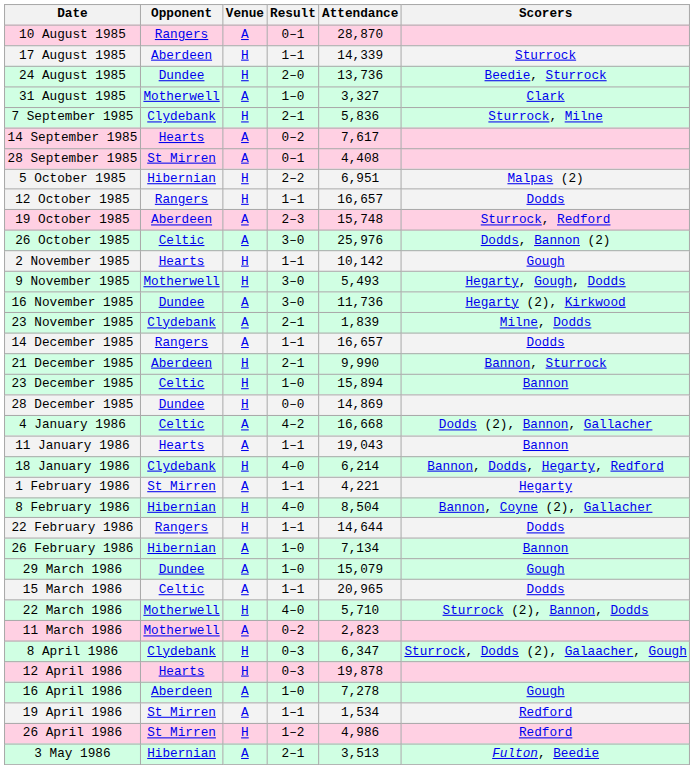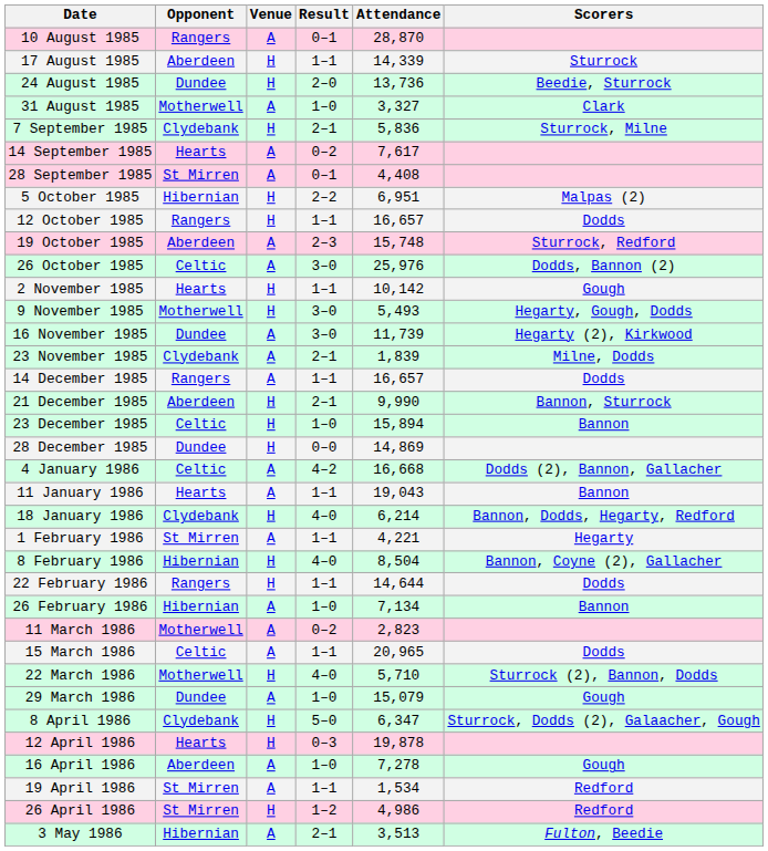 <table class="wikitable sortable" style="font-size:95%; text-align:center">
 <tr>
 <th>Date</th>
 <th>Opponent</th>
 <th>Venue</th>
 <th>Result</th>
 <th>Attendance</th>
 <th>Scorers</th>
 </tr>
 <tr bgcolor = "#ffd0e3">
 <td>10 August 1985</td>
 <td><a href='#'>Rangers</a></td>
 <td><a href='#'>A</a></td>
 <td>0–1</td>
 <td>28,870</td>
 <td></td>
 </tr>
 <tr bgcolor = "#f3f3f3">
 <td>17 August 1985</td>
 <td><a href='#'>Aberdeen</a></td>
 <td><a href='#'>H</a></td>
 <td>1–1</td>
 <td>14,339</td>
 <td><a href='#'>Sturrock</a></td>
 </tr>
 <tr bgcolor = "#d0ffe3">
 <td>24 August 1985</td>
 <td><a href='#'>Dundee</a></td>
 <td><a href='#'>H</a></td>
 <td>2–0</td>
 <td>13,736</td>
 <td><a href='#'>Beedie</a>, <a href='#'>Sturrock</a></td>
 </tr>
 <tr bgcolor = "#d0ffe3">
 <td>31 August 1985</td>
 <td><a href='#'>Motherwell</a></td>
 <td><a href='#'>A</a></td>
 <td>1–0</td>
 <td>3,327</td>
 <td><a href='#'>Clark</a></td>
 </tr>
 <tr bgcolor = "#d0ffe3">
 <td>7 September 1985</td>
 <td><a href='#'>Clydebank</a></td>
 <td><a href='#'>H</a></td>
 <td>2–1</td>
 <td>5,836</td>
 <td><a href='#'>Sturrock</a>, <a href='#'>Milne</a></td>
 </tr>
 <tr bgcolor = "#ffd0e3">
 <td>14 September 1985</td>
 <td><a href='#'>Hearts</a></td>
 <td><a href='#'>A</a></td>
 <td>0–2</td>
 <td>7,617</td>
 <td></td>
 </tr>
 <tr bgcolor = "#ffd0e3">
 <td>28 September 1985</td>
 <td><a href='#'>St Mirren</a></td>
 <td><a href='#'>A</a></td>
 <td>0–1</td>
 <td>4,408</td>
 <td></td>
 </tr>
 <tr bgcolor = "#f3f3f3">
 <td>5 October 1985</td>
 <td><a href='#'>Hibernian</a></td>
 <td><a href='#'>H</a></td>
 <td>2–2</td>
 <td>6,951</td>
 <td><a href='#'>Malpas</a> (2)</td>
 </tr>
 <tr bgcolor = "#f3f3f3">
 <td>12 October 1985</td>
 <td><a href='#'>Rangers</a></td>
 <td><a href='#'>H</a></td>
 <td>1–1</td>
 <td>16,657</td>
 <td><a href='#'>Dodds</a></td>
 </tr>
 <tr bgcolor = "#ffd0e3">
 <td>19 October 1985</td>
 <td><a href='#'>Aberdeen</a></td>
 <td><a href='#'>A</a></td>
 <td>2–3</td>
 <td>15,748</td>
 <td><a href='#'>Sturrock</a>, <a href='#'>Redford</a></td>
 </tr>
 <tr bgcolor = "#d0ffe3">
 <td>26 October 1985</td>
 <td><a href='#'>Celtic</a></td>
 <td><a href='#'>A</a></td>
 <td>3–0</td>
 <td>25,976</td>
 <td><a href='#'>Dodds</a>, <a href='#'>Bannon</a> (2)</td>
 </tr>
 <tr bgcolor = "#f3f3f3">
 <td>2 November 1985</td>
 <td><a href='#'>Hearts</a></td>
 <td><a href='#'>H</a></td>
 <td>1–1</td>
 <td>10,142</td>
 <td><a href='#'>Gough</a></td>
 </tr>
 <tr bgcolor = "#d0ffe3">
 <td>9 November 1985</td>
 <td><a href='#'>Motherwell</a></td>
 <td><a href='#'>H</a></td>
 <td>3–0</td>
 <td>5,493</td>
 <td><a href='#'>Hegarty</a>, <a href='#'>Gough</a>, <a href='#'>Dodds</a></td>
 </tr>
 <tr bgcolor = "#d0ffe3">
 <td>16 November 1985</td>
 <td><a href='#'>Dundee</a></td>
 <td><a href='#'>A</a></td>
 <td>3–0</td>
-<td>11,736</td>
+<td>11,739</td>
 <td><a href='#'>Hegarty</a> (2), <a href='#'>Kirkwood</a></td>
 </tr>
 <tr bgcolor = "#d0ffe3">
 <td>23 November 1985</td>
 <td><a href='#'>Clydebank</a></td>
 <td><a href='#'>A</a></td>
 <td>2–1</td>
 <td>1,839</td>
 <td><a href='#'>Milne</a>, <a href='#'>Dodds</a></td>
 </tr>
 <tr bgcolor = "#f3f3f3">
 <td>14 December 1985</td>
 <td><a href='#'>Rangers</a></td>
 <td><a href='#'>A</a></td>
 <td>1–1</td>
 <td>16,657</td>
 <td><a href='#'>Dodds</a></td>
 </tr>
 <tr bgcolor = "#d0ffe3">
 <td>21 December 1985</td>
 <td><a href='#'>Aberdeen</a></td>
 <td><a href='#'>H</a></td>
 <td>2–1</td>
 <td>9,990</td>
 <td><a href='#'>Bannon</a>, <a href='#'>Sturrock</a></td>
 </tr>
 <tr bgcolor = "#d0ffe3">
 <td>23 December 1985</td>
 <td><a href='#'>Celtic</a></td>
 <td><a href='#'>H</a></td>
 <td>1–0</td>
 <td>15,894</td>
 <td><a href='#'>Bannon</a></td>
 </tr>
 <tr bgcolor = "#f3f3f3">
 <td>28 December 1985</td>
 <td><a href='#'>Dundee</a></td>
 <td><a href='#'>H</a></td>
 <td>0–0</td>
 <td>14,869</td>
 <td></td>
 </tr>
 <tr bgcolor = "#d0ffe3">
 <td>4 January 1986</td>
 <td><a href='#'>Celtic</a></td>
 <td><a href='#'>A</a></td>
 <td>4–2</td>
 <td>16,668</td>
 <td><a href='#'>Dodds</a> (2), <a href='#'>Bannon</a>, <a href='#'>Gallacher</a></td>
 </tr>
 <tr bgcolor = "#f3f3f3">
 <td>11 January 1986</td>
 <td><a href='#'>Hearts</a></td>
 <td><a href='#'>A</a></td>
 <td>1–1</td>
 <td>19,043</td>
 <td><a href='#'>Bannon</a></td>
 </tr>
 <tr bgcolor = "#d0ffe3">
 <td>18 January 1986</td>
 <td><a href='#'>Clydebank</a></td>
 <td><a href='#'>H</a></td>
 <td>4–0</td>
 <td>6,214</td>
 <td><a href='#'>Bannon</a>, <a href='#'>Dodds</a>, <a href='#'>Hegarty</a>, <a href='#'>Redford</a></td>
 </tr>
 <tr bgcolor = "#f3f3f3">
 <td>1 February 1986</td>
 <td><a href='#'>St Mirren</a></td>
 <td><a href='#'>A</a></td>
 <td>1–1</td>
 <td>4,221</td>
 <td><a href='#'>Hegarty</a></td>
 </tr>
 <tr bgcolor = "#d0ffe3">
 <td>8 February 1986</td>
 <td><a href='#'>Hibernian</a></td>
 <td><a href='#'>H</a></td>
 <td>4–0</td>
 <td>8,504</td>
 <td><a href='#'>Bannon</a>, <a href='#'>Coyne</a> (2), <a href='#'>Gallacher</a></td>
 </tr>
 <tr bgcolor = "#f3f3f3">
 <td>22 February 1986</td>
 <td><a href='#'>Rangers</a></td>
 <td><a href='#'>H</a></td>
 <td>1–1</td>
 <td>14,644</td>
 <td><a href='#'>Dodds</a></td>
 </tr>
 <tr bgcolor = "#d0ffe3">
 <td>26 February 1986</td>
 <td><a href='#'>Hibernian</a></td>
 <td><a href='#'>A</a></td>
 <td>1–0</td>
 <td>7,134</td>
 <td><a href='#'>Bannon</a></td>
 </tr>
-<tr bgcolor = "#d0ffe3">
-<td>29 March 1986</td>
-<td><a href='#'>Dundee</a></td>
+<tr bgcolor = "#ffd0e3">
+<td>11 March 1986</td>
+<td><a href='#'>Motherwell</a></td>
 <td><a href='#'>A</a></td>
-<td>1–0</td>
-<td>15,079</td>
-<td><a href='#'>Gough</a></td>
+<td>0–2</td>
+<td>2,823</td>
+<td></td>
 </tr>
 <tr bgcolor = "#f3f3f3">
 <td>15 March 1986</td>
 <td><a href='#'>Celtic</a></td>
 <td><a href='#'>A</a></td>
 <td>1–1</td>
 <td>20,965</td>
 <td><a href='#'>Dodds</a></td>
 </tr>
 <tr bgcolor = "#d0ffe3">
 <td>22 March 1986</td>
 <td><a href='#'>Motherwell</a></td>
 <td><a href='#'>H</a></td>
 <td>4–0</td>
 <td>5,710</td>
 <td><a href='#'>Sturrock</a> (2), <a href='#'>Bannon</a>, <a href='#'>Dodds</a></td>
 </tr>
-<tr bgcolor = "#ffd0e3">
-<td>11 March 1986</td>
-<td><a href='#'>Motherwell</a></td>
+<tr bgcolor = "#d0ffe3">
+<td>29 March 1986</td>
+<td><a href='#'>Dundee</a></td>
 <td><a href='#'>A</a></td>
-<td>0–2</td>
-<td>2,823</td>
-<td></td>
+<td>1–0</td>
+<td>15,079</td>
+<td><a href='#'>Gough</a></td>
 </tr>
 <tr bgcolor = "#d0ffe3">
 <td>8 April 1986</td>
 <td><a href='#'>Clydebank</a></td>
 <td><a href='#'>H</a></td>
-<td>0–3</td>
+<td>5–0</td>
 <td>6,347</td>
 <td><a href='#'>Sturrock</a>, <a href='#'>Dodds</a> (2), <a href='#'>Galaacher</a>, <a href='#'>Gough</a></td>
 </tr>
 <tr bgcolor = "#ffd0e3">
 <td>12 April 1986</td>
 <td><a href='#'>Hearts</a></td>
 <td><a href='#'>H</a></td>
 <td>0–3</td>
 <td>19,878</td>
 <td></td>
 </tr>
 <tr bgcolor = "#d0ffe3">
 <td>16 April 1986</td>
 <td><a href='#'>Aberdeen</a></td>
 <td><a href='#'>A</a></td>
 <td>1–0</td>
 <td>7,278</td>
 <td><a href='#'>Gough</a></td>
 </tr>
 <tr bgcolor = "#f3f3f3">
 <td>19 April 1986</td>
 <td><a href='#'>St Mirren</a></td>
 <td><a href='#'>A</a></td>
 <td>1–1</td>
 <td>1,534</td>
 <td><a href='#'>Redford</a></td>
 </tr>
 <tr bgcolor = "#ffd0e3">
 <td>26 April 1986</td>
 <td><a href='#'>St Mirren</a></td>
 <td><a href='#'>H</a></td>
 <td>1–2</td>
 <td>4,986</td>
 <td><a href='#'>Redford</a></td>
 </tr>
 <tr bgcolor = "#d0ffe3">
 <td>3 May 1986</td>
 <td><a href='#'>Hibernian</a></td>
 <td><a href='#'>A</a></td>
 <td>2–1</td>
 <td>3,513</td>
 <td><em><a href='#'>Fulton</a></em>, <a href='#'>Beedie</a></td>
 </tr>
 </table>
